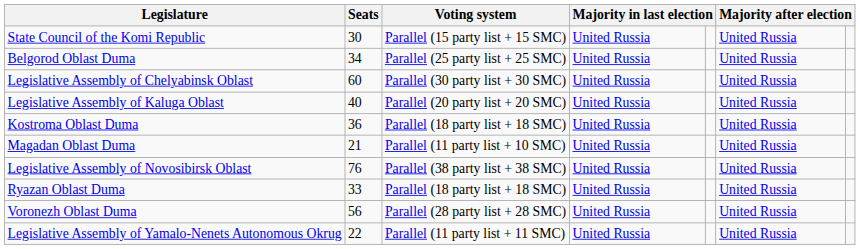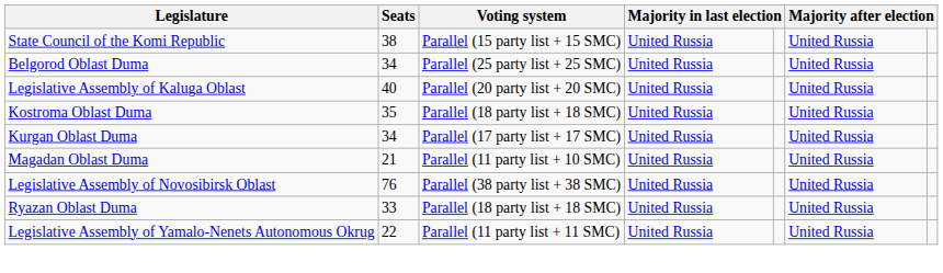 <table class="wikitable">
 <tr>
 <th>Legislature</th>
 <th>Seats</th>
 <th>Voting system</th>
 <th colspan=2>Majority in last election</th>
 <th colspan=2>Majority after election</th>
 </tr>
 <tr>
 <td><a href='#'>State Council of the Komi Republic</a></td>
-<td>30</td>
+<td>38</td>
 <td><a href='#'>Parallel</a> (15 party list + 15 SMC)</td>
 <td><a href='#'>United Russia</a></td>
 <td></td>
 <td><a href='#'>United Russia</a></td>
 <td></td>
 </tr>
 <tr>
 <td><a href='#'>Belgorod Oblast Duma</a></td>
 <td>34</td>
 <td><a href='#'>Parallel</a> (25 party list + 25 SMC)</td>
 <td><a href='#'>United Russia</a></td>
 <td></td>
 <td><a href='#'>United Russia</a></td>
 <td></td>
 </tr>
 <tr>
-<td><a href='#'>Legislative Assembly of Chelyabinsk Oblast</a></td>
-<td>60</td>
-<td><a href='#'>Parallel</a> (30 party list + 30 SMC)</td>
-<td><a href='#'>United Russia</a></td>
-<td></td>
-<td><a href='#'>United Russia</a></td>
-<td></td>
-</tr>
-<tr>
 <td><a href='#'>Legislative Assembly of Kaluga Oblast</a></td>
 <td>40</td>
 <td><a href='#'>Parallel</a> (20 party list + 20 SMC)</td>
 <td><a href='#'>United Russia</a></td>
 <td></td>
 <td><a href='#'>United Russia</a></td>
 <td></td>
 </tr>
 <tr>
 <td><a href='#'>Kostroma Oblast Duma</a></td>
-<td>36</td>
+<td>35</td>
 <td><a href='#'>Parallel</a> (18 party list + 18 SMC)</td>
+<td><a href='#'>United Russia</a></td>
+<td></td>
+<td><a href='#'>United Russia</a></td>
+<td></td>
+</tr>
+<tr>
+<td><a href='#'>Kurgan Oblast Duma</a></td>
+<td>34</td>
+<td><a href='#'>Parallel</a> (17 party list + 17 SMC)</td>
 <td><a href='#'>United Russia</a></td>
 <td></td>
 <td><a href='#'>United Russia</a></td>
 <td></td>
 </tr>
 <tr>
 <td><a href='#'>Magadan Oblast Duma</a></td>
 <td>21</td>
 <td><a href='#'>Parallel</a> (11 party list + 10 SMC)</td>
 <td><a href='#'>United Russia</a></td>
 <td></td>
 <td><a href='#'>United Russia</a></td>
 <td></td>
 </tr>
 <tr>
 <td><a href='#'>Legislative Assembly of Novosibirsk Oblast</a></td>
 <td>76</td>
 <td><a href='#'>Parallel</a> (38 party list + 38 SMC)</td>
 <td><a href='#'>United Russia</a></td>
 <td></td>
 <td><a href='#'>United Russia</a></td>
 <td></td>
 </tr>
 <tr>
 <td><a href='#'>Ryazan Oblast Duma</a></td>
 <td>33</td>
 <td><a href='#'>Parallel</a> (18 party list + 18 SMC)</td>
 <td><a href='#'>United Russia</a></td>
 <td></td>
 <td><a href='#'>United Russia</a></td>
 <td></td>
 </tr>
 <tr>
-<td><a href='#'>Voronezh Oblast Duma</a></td>
-<td>56</td>
-<td><a href='#'>Parallel</a> (28 party list + 28 SMC)</td>
-<td><a href='#'>United Russia</a></td>
-<td></td>
-<td><a href='#'>United Russia</a></td>
-<td></td>
-</tr>
-<tr>
 <td><a href='#'>Legislative Assembly of Yamalo-Nenets Autonomous Okrug</a></td>
 <td>22</td>
 <td><a href='#'>Parallel</a> (11 party list + 11 SMC)</td>
 <td><a href='#'>United Russia</a></td>
 <td></td>
 <td><a href='#'>United Russia</a></td>
 <td></td>
 </tr>
 </table>
